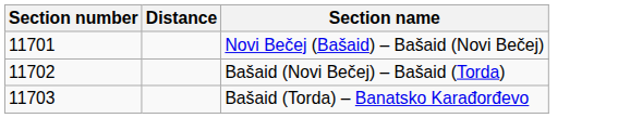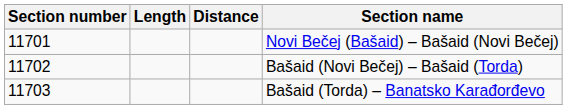 <table class="wikitable">
 <tr>
 <th>Section number</th>
+<th>Length</th>
 <th>Distance</th>
 <th>Section name</th>
 </tr>
 <tr>
 <td>11701</td>
 <td></td>
+<td></td>
 <td><a href='#'>Novi Bečej</a> (<a href='#'>Bašaid</a>) – Bašaid (Novi Bečej)</td>
 </tr>
 <tr>
 <td>11702</td>
+<td></td>
 <td></td>
 <td>Bašaid (Novi Bečej) – Bašaid (<a href='#'>Torda</a>)</td>
 </tr>
 <tr>
 <td>11703</td>
 <td></td>
+<td></td>
 <td>Bašaid (Torda) – <a href='#'>Banatsko Karađorđevo</a></td>
 </tr>
 </table>
